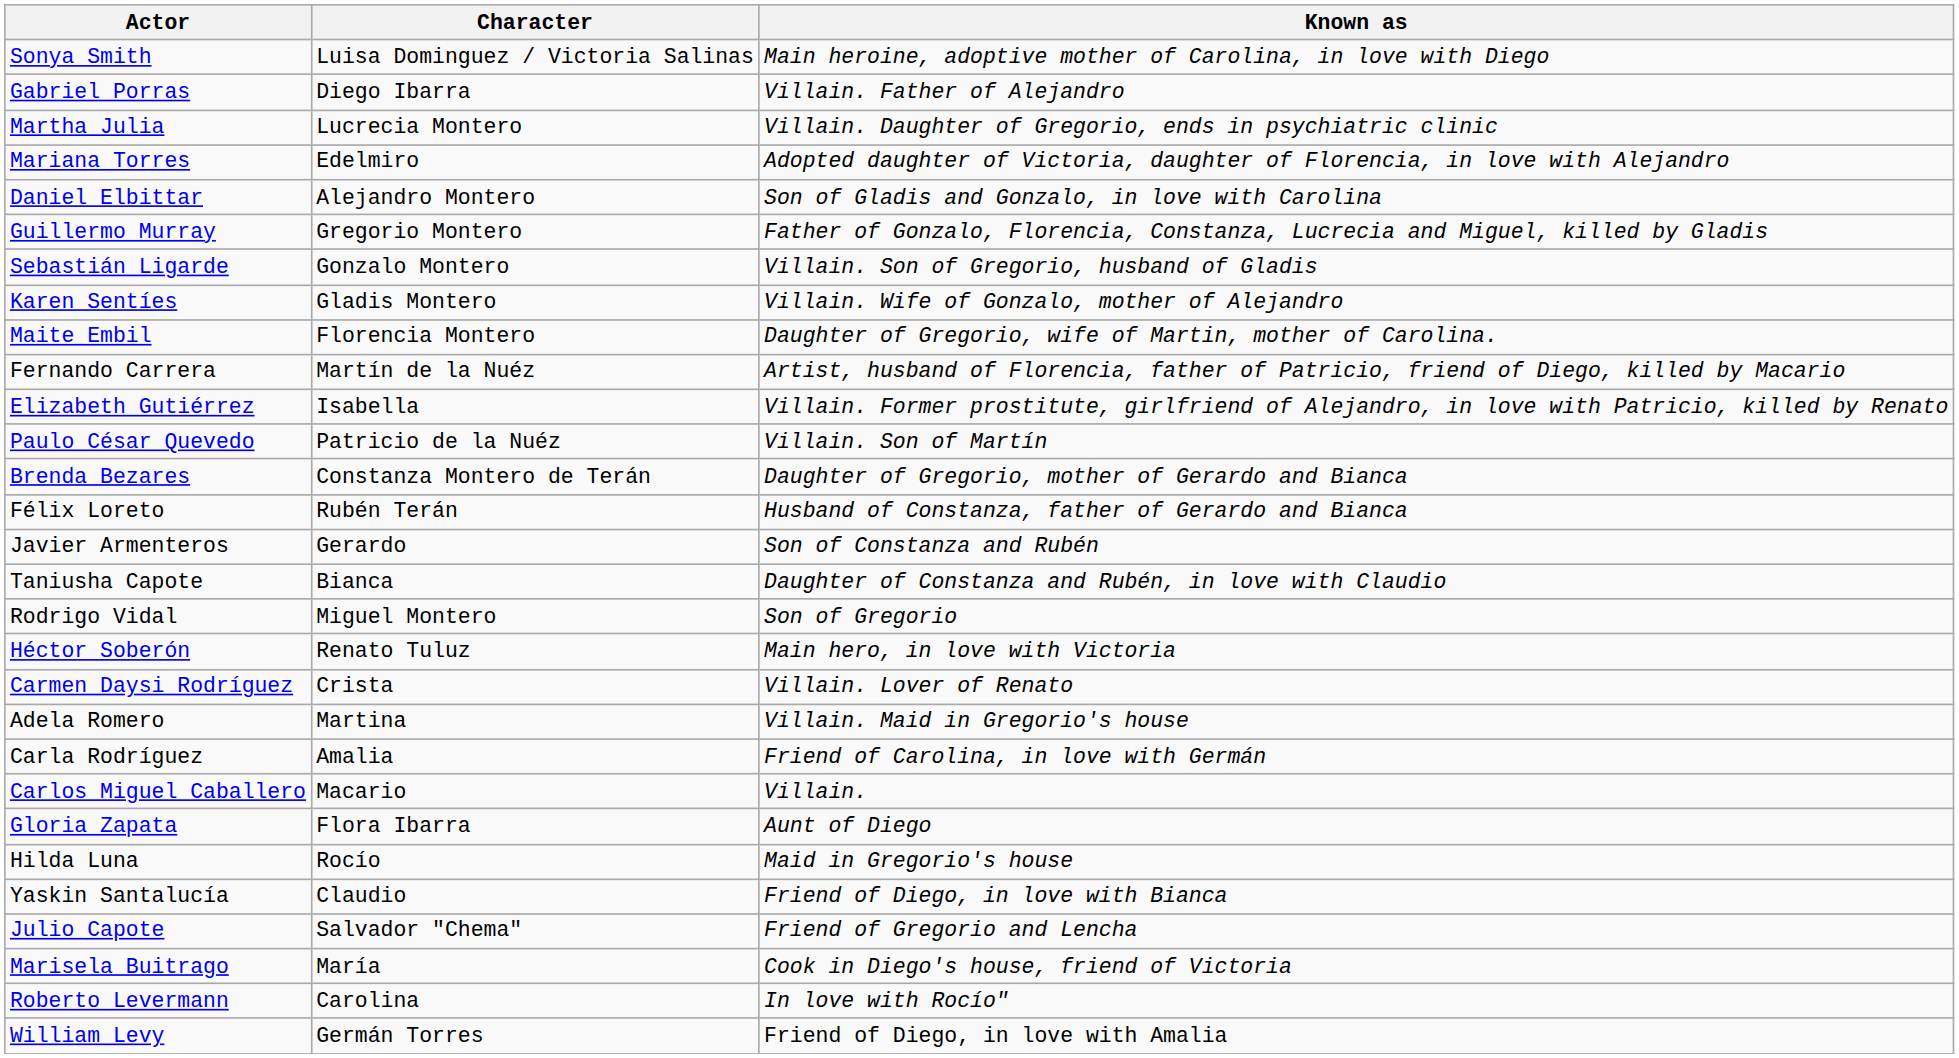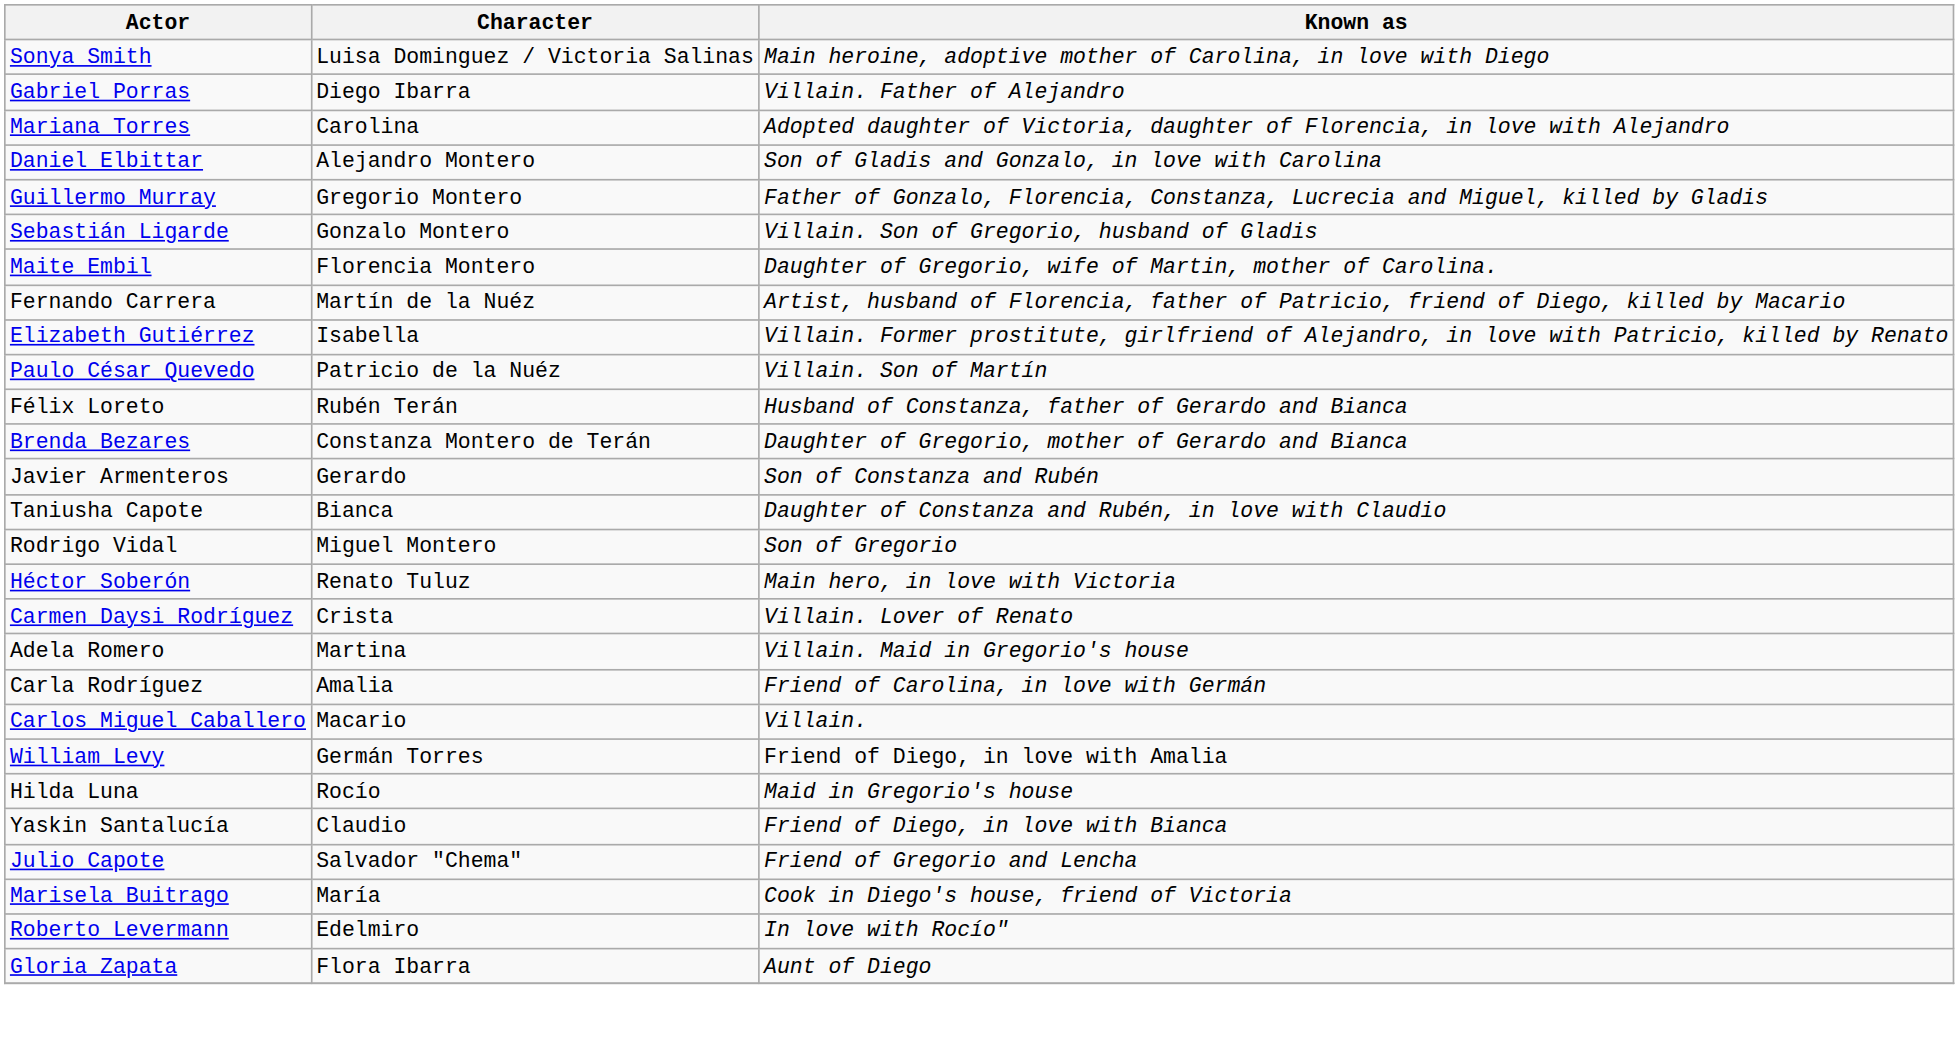 <table class="wikitable">
 <tr>
 <th>Actor</th>
 <th>Character</th>
 <th>Known as</th>
 </tr>
 <tr>
 <td><a href='#'>Sonya Smith</a></td>
 <td>Luisa Dominguez / Victoria Salinas</td>
 <td><em>Main heroine, adoptive mother of Carolina, in love with Diego</em></td>
 </tr>
 <tr>
 <td><a href='#'>Gabriel Porras</a></td>
 <td>Diego Ibarra</td>
 <td><em>Villain. Father of Alejandro</em></td>
 </tr>
 <tr>
-<td><a href='#'>Martha Julia</a></td>
-<td>Lucrecia Montero</td>
-<td><em>Villain. Daughter of Gregorio, ends in psychiatric clinic</em></td>
-</tr>
-<tr>
 <td><a href='#'>Mariana Torres</a></td>
-<td>Edelmiro</td>
+<td>Carolina</td>
 <td><em>Adopted daughter of Victoria, daughter of Florencia, in love with Alejandro</em></td>
 </tr>
 <tr>
 <td><a href='#'>Daniel Elbittar</a></td>
 <td>Alejandro Montero</td>
 <td><em>Son of Gladis and Gonzalo, in love with Carolina</em></td>
 </tr>
 <tr>
 <td><a href='#'>Guillermo Murray</a></td>
 <td>Gregorio Montero</td>
 <td><em>Father of Gonzalo, Florencia, Constanza, Lucrecia and Miguel, killed by Gladis</em></td>
 </tr>
 <tr>
 <td><a href='#'>Sebastián Ligarde</a></td>
 <td>Gonzalo Montero</td>
 <td><em>Villain. Son of Gregorio, husband of Gladis</em></td>
-</tr>
-<tr>
-<td><a href='#'>Karen Sentíes</a></td>
-<td>Gladis Montero</td>
-<td><em>Villain. Wife of Gonzalo, mother of Alejandro</em></td>
 </tr>
 <tr>
 <td><a href='#'>Maite Embil</a></td>
 <td>Florencia Montero</td>
 <td><em> Daughter of Gregorio, wife of Martin, mother of Carolina.</em></td>
 </tr>
 <tr>
 <td>Fernando Carrera</td>
 <td>Martín de la Nuéz</td>
 <td><em>Artist, husband of Florencia, father of Patricio, friend of Diego, killed by Macario</em></td>
 </tr>
 <tr>
 <td><a href='#'>Elizabeth Gutiérrez</a></td>
 <td>Isabella</td>
 <td><em>Villain. Former prostitute, girlfriend of Alejandro, in love with Patricio, killed by Renato</em></td>
 </tr>
 <tr>
 <td><a href='#'>Paulo César Quevedo</a></td>
 <td>Patricio de la Nuéz</td>
 <td><em>Villain. Son of Martín</em></td>
 </tr>
 <tr>
+<td>Félix Loreto</td>
+<td>Rubén Terán</td>
+<td><em>Husband of Constanza, father of Gerardo and Bianca</em></td>
+</tr>
+<tr>
 <td><a href='#'>Brenda Bezares</a></td>
 <td>Constanza Montero de Terán</td>
 <td><em>Daughter of Gregorio, mother of Gerardo and Bianca</em></td>
-</tr>
-<tr>
-<td>Félix Loreto</td>
-<td>Rubén Terán</td>
-<td><em>Husband of Constanza, father of Gerardo and Bianca</em></td>
 </tr>
 <tr>
 <td>Javier Armenteros</td>
 <td>Gerardo</td>
 <td><em>Son of Constanza and Rubén</em></td>
 </tr>
 <tr>
 <td>Taniusha Capote</td>
 <td>Bianca</td>
 <td><em>Daughter of Constanza and Rubén, in love with Claudio</em></td>
 </tr>
 <tr>
 <td>Rodrigo Vidal</td>
 <td>Miguel Montero</td>
 <td><em>Son of Gregorio</em></td>
 </tr>
 <tr>
 <td><a href='#'>Héctor Soberón</a></td>
 <td>Renato Tuluz</td>
 <td><em>Main hero, in love with Victoria</em></td>
 </tr>
 <tr>
 <td><a href='#'>Carmen Daysi Rodríguez</a></td>
 <td>Crista</td>
 <td><em>Villain. Lover of Renato</em></td>
 </tr>
 <tr>
 <td>Adela Romero</td>
 <td>Martina</td>
 <td><em>Villain. Maid in Gregorio's house</em></td>
 </tr>
 <tr>
 <td>Carla Rodríguez</td>
 <td>Amalia</td>
 <td><em>Friend of Carolina, in love with Germán</em></td>
 </tr>
 <tr>
 <td><a href='#'>Carlos Miguel Caballero</a></td>
 <td>Macario</td>
 <td><em>Villain.</em></td>
 </tr>
 <tr>
-<td><a href='#'>Gloria Zapata</a></td>
-<td>Flora Ibarra</td>
-<td><em>Aunt of Diego</em></td>
+<td><a href='#'>William Levy</a></td>
+<td>Germán Torres</td>
+<td></em>Friend of Diego, in love with Amalia<em></td>
 </tr>
 <tr>
 <td>Hilda Luna</td>
 <td>Rocío</td>
 <td><em>Maid in Gregorio's house</em></td>
 </tr>
 <tr>
 <td>Yaskin Santalucía</td>
 <td>Claudio</td>
 <td><em>Friend of Diego, in love with Bianca</em></td>
 </tr>
 <tr>
 <td><a href='#'>Julio Capote</a></td>
 <td>Salvador "Chema"</td>
 <td><em>Friend of Gregorio and Lencha</em></td>
 </tr>
 <tr>
 <td><a href='#'>Marisela Buitrago</a></td>
 <td>María</td>
 <td><em>Cook in Diego's house, friend of Victoria</em></td>
 </tr>
 <tr>
 <td><a href='#'>Roberto Levermann</a></td>
-<td>Carolina</td>
+<td>Edelmiro</td>
 <td><em>In love with Rocío"</td>
 </tr>
 <tr>
-<td><a href='#'>William Levy</a></td>
-<td>Germán Torres</td>
-<td></em>Friend of Diego, in love with Amalia<em></td>
+<td><a href='#'>Gloria Zapata</a></td>
+<td>Flora Ibarra</td>
+<td><em>Aunt of Diego</em></td>
 </tr>
 <tr>
 </tr>
 </table>
